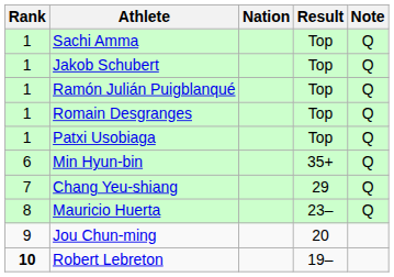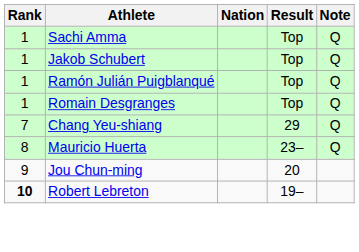 <table class="wikitable sortable" style="text-align:center">
 <tr>
 <th>Rank</th>
 <th>Athlete</th>
 <th>Nation</th>
 <th>Result</th>
 <th>Note</th>
 </tr>
 <tr bgcolor=ccffcc>
 <td>1</td>
 <td align=left><a href='#'>Sachi Amma</a></td>
 <td align=left></td>
 <td>Top</td>
 <td>Q</td>
 </tr>
 <tr bgcolor=ccffcc>
 <td>1</td>
 <td align=left><a href='#'>Jakob Schubert</a></td>
 <td align=left></td>
 <td>Top</td>
 <td>Q</td>
 </tr>
 <tr bgcolor=ccffcc>
 <td>1</td>
 <td align=left><a href='#'>Ramón Julián Puigblanqué</a></td>
 <td align=left></td>
 <td>Top</td>
 <td>Q</td>
 </tr>
 <tr bgcolor=ccffcc>
 <td>1</td>
 <td align=left><a href='#'>Romain Desgranges</a></td>
 <td align=left></td>
 <td>Top</td>
 <td>Q</td>
 </tr>
 <tr bgcolor=ccffcc>
-<td>1</td>
-<td align=left><a href='#'>Patxi Usobiaga</a></td>
-<td align=left></td>
-<td>Top</td>
-<td>Q</td>
-</tr>
-<tr bgcolor=ccffcc>
-<td>6</td>
-<td align=left><a href='#'>Min Hyun-bin</a></td>
-<td align=left></td>
-<td>35+</td>
-<td>Q</td>
-</tr>
-<tr bgcolor=ccffcc>
 <td>7</td>
 <td align=left><a href='#'>Chang Yeu-shiang</a></td>
 <td align=left></td>
 <td>29</td>
 <td>Q</td>
 </tr>
 <tr bgcolor=ccffcc>
 <td>8</td>
 <td align=left><a href='#'>Mauricio Huerta</a></td>
 <td align=left></td>
 <td>23–</td>
 <td>Q</td>
 </tr>
 <tr>
 <td>9</td>
 <td align=left><a href='#'>Jou Chun-ming</a></td>
 <td align=left></td>
 <td>20</td>
 <td></td>
 </tr>
 <tr>
 <td><strong>10</strong></td>
 <td align=left><a href='#'>Robert Lebreton</a></td>
 <td align=left></td>
 <td>19–</td>
 <td></td>
 </tr>
 </table>
